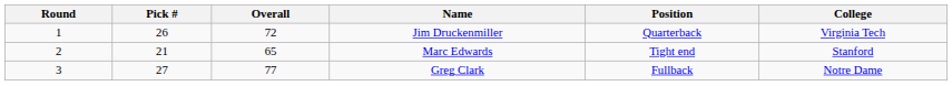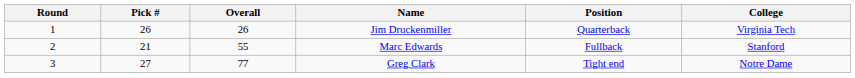 <table class="wikitable sortable sortable" style="width: 100%; text-align:center">
 <tr>
 <th>Round</th>
 <th>Pick #</th>
 <th>Overall</th>
 <th>Name</th>
 <th>Position</th>
 <th>College</th>
 </tr>
 <tr>
 <td>1</td>
 <td>26</td>
-<td>72</td>
+<td>26</td>
 <td><a href='#'>Jim Druckenmiller</a></td>
 <td><a href='#'>Quarterback</a></td>
 <td><a href='#'>Virginia Tech</a></td>
 </tr>
 <tr>
 <td>2</td>
 <td>21</td>
-<td>65</td>
+<td>55</td>
 <td><a href='#'>Marc Edwards</a></td>
-<td><a href='#'>Tight end</a></td>
+<td><a href='#'>Fullback</a></td>
 <td><a href='#'>Stanford</a></td>
 </tr>
 <tr>
 <td>3</td>
 <td>27</td>
 <td>77</td>
 <td><a href='#'>Greg Clark</a></td>
-<td><a href='#'>Fullback</a></td>
+<td><a href='#'>Tight end</a></td>
 <td><a href='#'>Notre Dame</a></td>
 </tr>
 </table>
